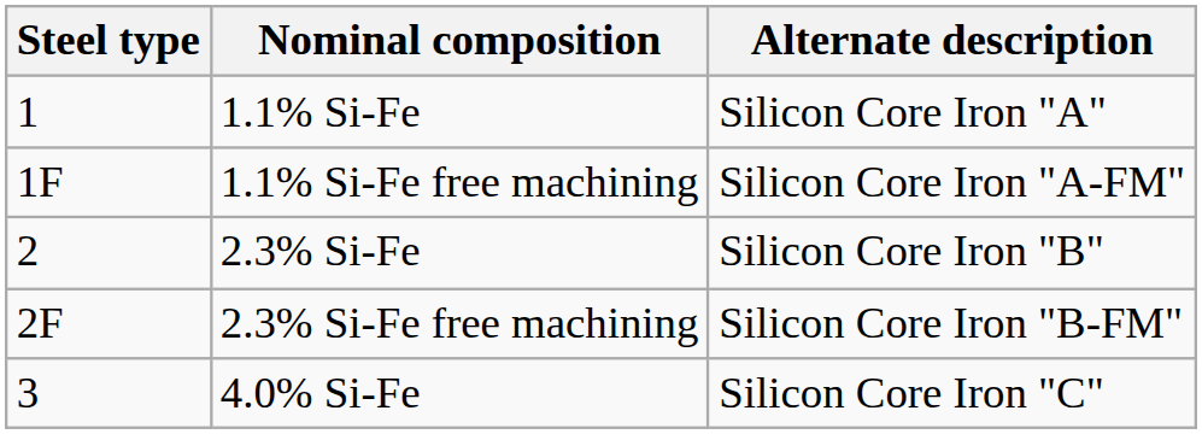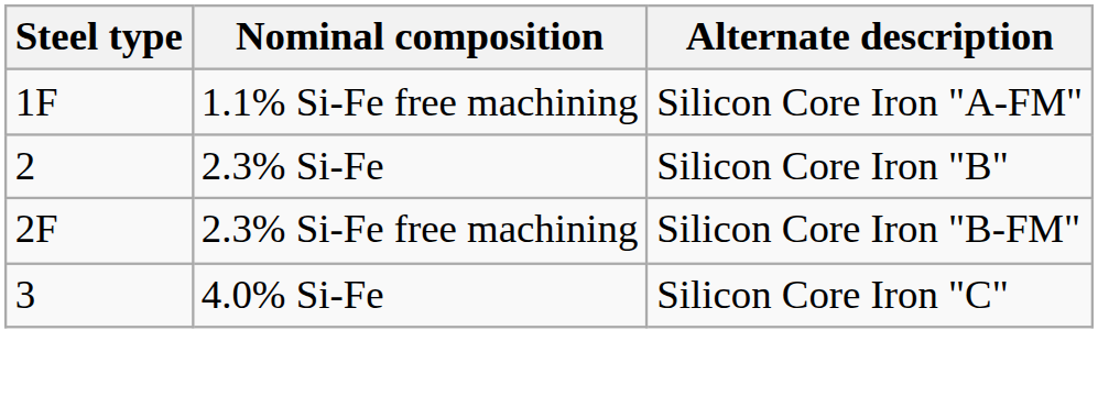 <table class="wikitable">
 <tr>
 <th>Steel type</th>
 <th>Nominal composition</th>
 <th>Alternate description</th>
-</tr>
-<tr>
-<td>1</td>
-<td>1.1% Si-Fe</td>
-<td>Silicon Core Iron "A"</td>
 </tr>
 <tr>
 <td>1F</td>
 <td>1.1% Si-Fe free machining</td>
 <td>Silicon Core Iron "A-FM"</td>
 </tr>
 <tr>
 <td>2</td>
 <td>2.3% Si-Fe</td>
 <td>Silicon Core Iron "B"</td>
 </tr>
 <tr>
 <td>2F</td>
 <td>2.3% Si-Fe free machining</td>
 <td>Silicon Core Iron "B-FM"</td>
 </tr>
 <tr>
 <td>3</td>
 <td>4.0% Si-Fe</td>
 <td>Silicon Core Iron "C"</td>
 </tr>
 </table>
